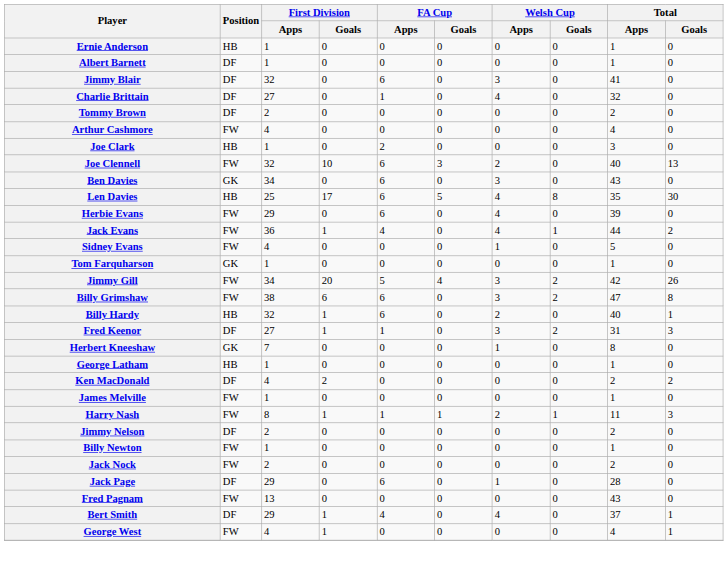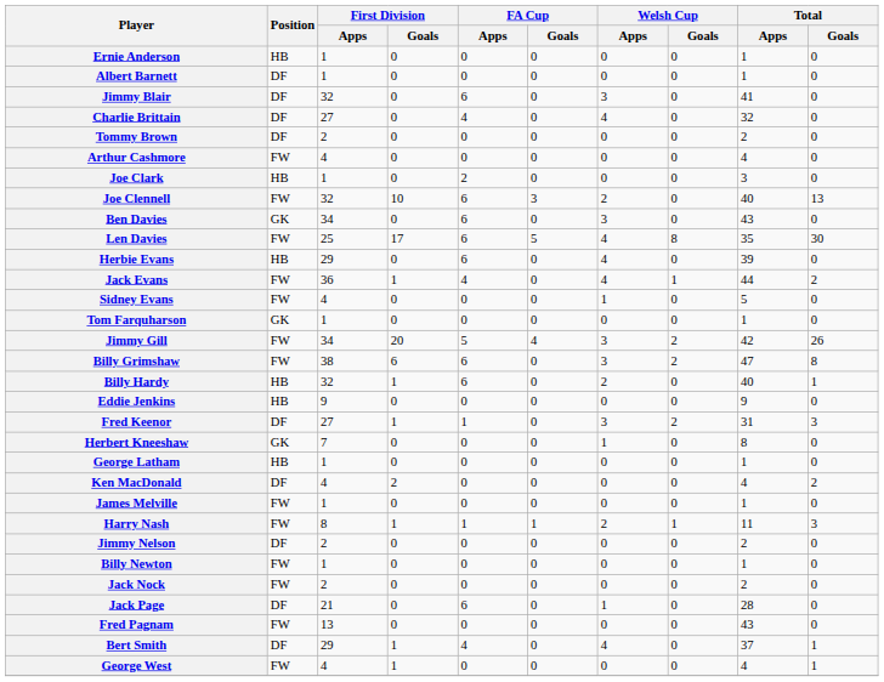 <table class="wikitable plainrowheaders sortable">
 <tr>
 <th rowspan=2 style="width:20em"scope=col>Player</th>
 <th rowspan=2>Position</th>
 <th colspan=2 style="width:10em"scope=col><a href='#'>First Division</a></th>
 <th colspan=2 style="width:10em"scope=col><a href='#'>FA Cup</a></th>
 <th colspan=2 style="width:10em"scope=col><a href='#'>Welsh Cup</a></th>
 <th colspan=2 style="width:10em"scope=col>Total</th>
 </tr>
 <tr>
 <th style="width:5em">Apps</th>
 <th style="width:5em">Goals</th>
 <th style="width:5em">Apps</th>
 <th style="width:5em">Goals</th>
 <th style="width:5em">Apps</th>
 <th style="width:5em">Goals</th>
 <th style="width:5em">Apps</th>
 <th style="width:5em">Goals</th>
 </tr>
 <tr>
 <th scope=row><a href='#'>Ernie Anderson</a></th>
 <td>HB</td>
 <td>1</td>
 <td>0</td>
 <td>0</td>
 <td>0</td>
 <td>0</td>
 <td>0</td>
 <td>1</td>
 <td>0</td>
 </tr>
 <tr>
 <th scope=row><a href='#'>Albert Barnett</a></th>
 <td>DF</td>
 <td>1</td>
 <td>0</td>
 <td>0</td>
 <td>0</td>
 <td>0</td>
 <td>0</td>
 <td>1</td>
 <td>0</td>
 </tr>
 <tr>
 <th scope=row><a href='#'>Jimmy Blair</a></th>
 <td>DF</td>
 <td>32</td>
 <td>0</td>
 <td>6</td>
 <td>0</td>
 <td>3</td>
 <td>0</td>
 <td>41</td>
 <td>0</td>
 </tr>
 <tr>
 <th scope=row><a href='#'>Charlie Brittain</a></th>
 <td>DF</td>
 <td>27</td>
 <td>0</td>
-<td>1</td>
+<td>4</td>
 <td>0</td>
 <td>4</td>
 <td>0</td>
 <td>32</td>
 <td>0</td>
 </tr>
 <tr>
 <th scope=row><a href='#'>Tommy Brown</a></th>
 <td>DF</td>
 <td>2</td>
 <td>0</td>
 <td>0</td>
 <td>0</td>
 <td>0</td>
 <td>0</td>
 <td>2</td>
 <td>0</td>
 </tr>
 <tr>
 <th scope=row><a href='#'>Arthur Cashmore</a></th>
 <td>FW</td>
 <td>4</td>
 <td>0</td>
 <td>0</td>
 <td>0</td>
 <td>0</td>
 <td>0</td>
 <td>4</td>
 <td>0</td>
 </tr>
 <tr>
 <th scope=row><a href='#'>Joe Clark</a></th>
 <td>HB</td>
 <td>1</td>
 <td>0</td>
 <td>2</td>
 <td>0</td>
 <td>0</td>
 <td>0</td>
 <td>3</td>
 <td>0</td>
 </tr>
 <tr>
 <th scope=row><a href='#'>Joe Clennell</a></th>
 <td>FW</td>
 <td>32</td>
 <td>10</td>
 <td>6</td>
 <td>3</td>
 <td>2</td>
 <td>0</td>
 <td>40</td>
 <td>13</td>
 </tr>
 <tr>
 <th scope=row><a href='#'>Ben Davies</a></th>
 <td>GK</td>
 <td>34</td>
 <td>0</td>
 <td>6</td>
 <td>0</td>
 <td>3</td>
 <td>0</td>
 <td>43</td>
 <td>0</td>
 </tr>
 <tr>
 <th scope=row><a href='#'>Len Davies</a></th>
-<td>HB</td>
+<td>FW</td>
 <td>25</td>
 <td>17</td>
 <td>6</td>
 <td>5</td>
 <td>4</td>
 <td>8</td>
 <td>35</td>
 <td>30</td>
 </tr>
 <tr>
 <th scope=row><a href='#'>Herbie Evans</a></th>
-<td>FW</td>
+<td>HB</td>
 <td>29</td>
 <td>0</td>
 <td>6</td>
 <td>0</td>
 <td>4</td>
 <td>0</td>
 <td>39</td>
 <td>0</td>
 </tr>
 <tr>
 <th scope=row><a href='#'>Jack Evans</a></th>
 <td>FW</td>
 <td>36</td>
 <td>1</td>
 <td>4</td>
 <td>0</td>
 <td>4</td>
 <td>1</td>
 <td>44</td>
 <td>2</td>
 </tr>
 <tr>
 <th scope=row><a href='#'>Sidney Evans</a></th>
 <td>FW</td>
 <td>4</td>
 <td>0</td>
 <td>0</td>
 <td>0</td>
 <td>1</td>
 <td>0</td>
 <td>5</td>
 <td>0</td>
 </tr>
 <tr>
 <th scope=row><a href='#'>Tom Farquharson</a></th>
 <td>GK</td>
 <td>1</td>
 <td>0</td>
 <td>0</td>
 <td>0</td>
 <td>0</td>
 <td>0</td>
 <td>1</td>
 <td>0</td>
 </tr>
 <tr>
 <th scope=row><a href='#'>Jimmy Gill</a></th>
 <td>FW</td>
 <td>34</td>
 <td>20</td>
 <td>5</td>
 <td>4</td>
 <td>3</td>
 <td>2</td>
 <td>42</td>
 <td>26</td>
 </tr>
 <tr>
 <th scope=row><a href='#'>Billy Grimshaw</a></th>
 <td>FW</td>
 <td>38</td>
 <td>6</td>
 <td>6</td>
 <td>0</td>
 <td>3</td>
 <td>2</td>
 <td>47</td>
 <td>8</td>
 </tr>
 <tr>
 <th scope=row><a href='#'>Billy Hardy</a></th>
 <td>HB</td>
 <td>32</td>
 <td>1</td>
 <td>6</td>
 <td>0</td>
 <td>2</td>
 <td>0</td>
 <td>40</td>
 <td>1</td>
 </tr>
 <tr>
+<th scope=row><a href='#'>Eddie Jenkins</a></th>
+<td>HB</td>
+<td>9</td>
+<td>0</td>
+<td>0</td>
+<td>0</td>
+<td>0</td>
+<td>0</td>
+<td>9</td>
+<td>0</td>
+</tr>
+<tr>
 <th scope=row><a href='#'>Fred Keenor</a></th>
 <td>DF</td>
 <td>27</td>
 <td>1</td>
 <td>1</td>
 <td>0</td>
 <td>3</td>
 <td>2</td>
 <td>31</td>
 <td>3</td>
 </tr>
 <tr>
 <th scope=row><a href='#'>Herbert Kneeshaw</a></th>
 <td>GK</td>
 <td>7</td>
 <td>0</td>
 <td>0</td>
 <td>0</td>
 <td>1</td>
 <td>0</td>
 <td>8</td>
 <td>0</td>
 </tr>
 <tr>
 <th scope=row><a href='#'>George Latham</a></th>
 <td>HB</td>
 <td>1</td>
 <td>0</td>
 <td>0</td>
 <td>0</td>
 <td>0</td>
 <td>0</td>
 <td>1</td>
 <td>0</td>
 </tr>
 <tr>
 <th scope=row><a href='#'>Ken MacDonald</a></th>
 <td>DF</td>
 <td>4</td>
 <td>2</td>
 <td>0</td>
 <td>0</td>
 <td>0</td>
 <td>0</td>
-<td>2</td>
+<td>4</td>
 <td>2</td>
 </tr>
 <tr>
 <th scope=row><a href='#'>James Melville</a></th>
 <td>FW</td>
 <td>1</td>
 <td>0</td>
 <td>0</td>
 <td>0</td>
 <td>0</td>
 <td>0</td>
 <td>1</td>
 <td>0</td>
 </tr>
 <tr>
 <th scope=row><a href='#'>Harry Nash</a></th>
 <td>FW</td>
 <td>8</td>
 <td>1</td>
 <td>1</td>
 <td>1</td>
 <td>2</td>
 <td>1</td>
 <td>11</td>
 <td>3</td>
 </tr>
 <tr>
 <th scope=row><a href='#'>Jimmy Nelson</a></th>
 <td>DF</td>
 <td>2</td>
 <td>0</td>
 <td>0</td>
 <td>0</td>
 <td>0</td>
 <td>0</td>
 <td>2</td>
 <td>0</td>
 </tr>
 <tr>
 <th scope=row><a href='#'>Billy Newton</a></th>
 <td>FW</td>
 <td>1</td>
 <td>0</td>
 <td>0</td>
 <td>0</td>
 <td>0</td>
 <td>0</td>
 <td>1</td>
 <td>0</td>
 </tr>
 <tr>
 <th scope=row><a href='#'>Jack Nock</a></th>
 <td>FW</td>
 <td>2</td>
 <td>0</td>
 <td>0</td>
 <td>0</td>
 <td>0</td>
 <td>0</td>
 <td>2</td>
 <td>0</td>
 </tr>
 <tr>
 <th scope=row><a href='#'>Jack Page</a></th>
 <td>DF</td>
-<td>29</td>
+<td>21</td>
 <td>0</td>
 <td>6</td>
 <td>0</td>
 <td>1</td>
 <td>0</td>
 <td>28</td>
 <td>0</td>
 </tr>
 <tr>
 <th scope=row><a href='#'>Fred Pagnam</a></th>
 <td>FW</td>
 <td>13</td>
 <td>0</td>
 <td>0</td>
 <td>0</td>
 <td>0</td>
 <td>0</td>
 <td>43</td>
 <td>0</td>
 </tr>
 <tr>
 <th scope=row><a href='#'>Bert Smith</a></th>
 <td>DF</td>
 <td>29</td>
 <td>1</td>
 <td>4</td>
 <td>0</td>
 <td>4</td>
 <td>0</td>
 <td>37</td>
 <td>1</td>
 </tr>
 <tr>
 <th scope=row><a href='#'>George West</a></th>
 <td>FW</td>
 <td>4</td>
 <td>1</td>
 <td>0</td>
 <td>0</td>
 <td>0</td>
 <td>0</td>
 <td>4</td>
 <td>1</td>
 </tr>
 <tr>
 </tr>
 </table>
